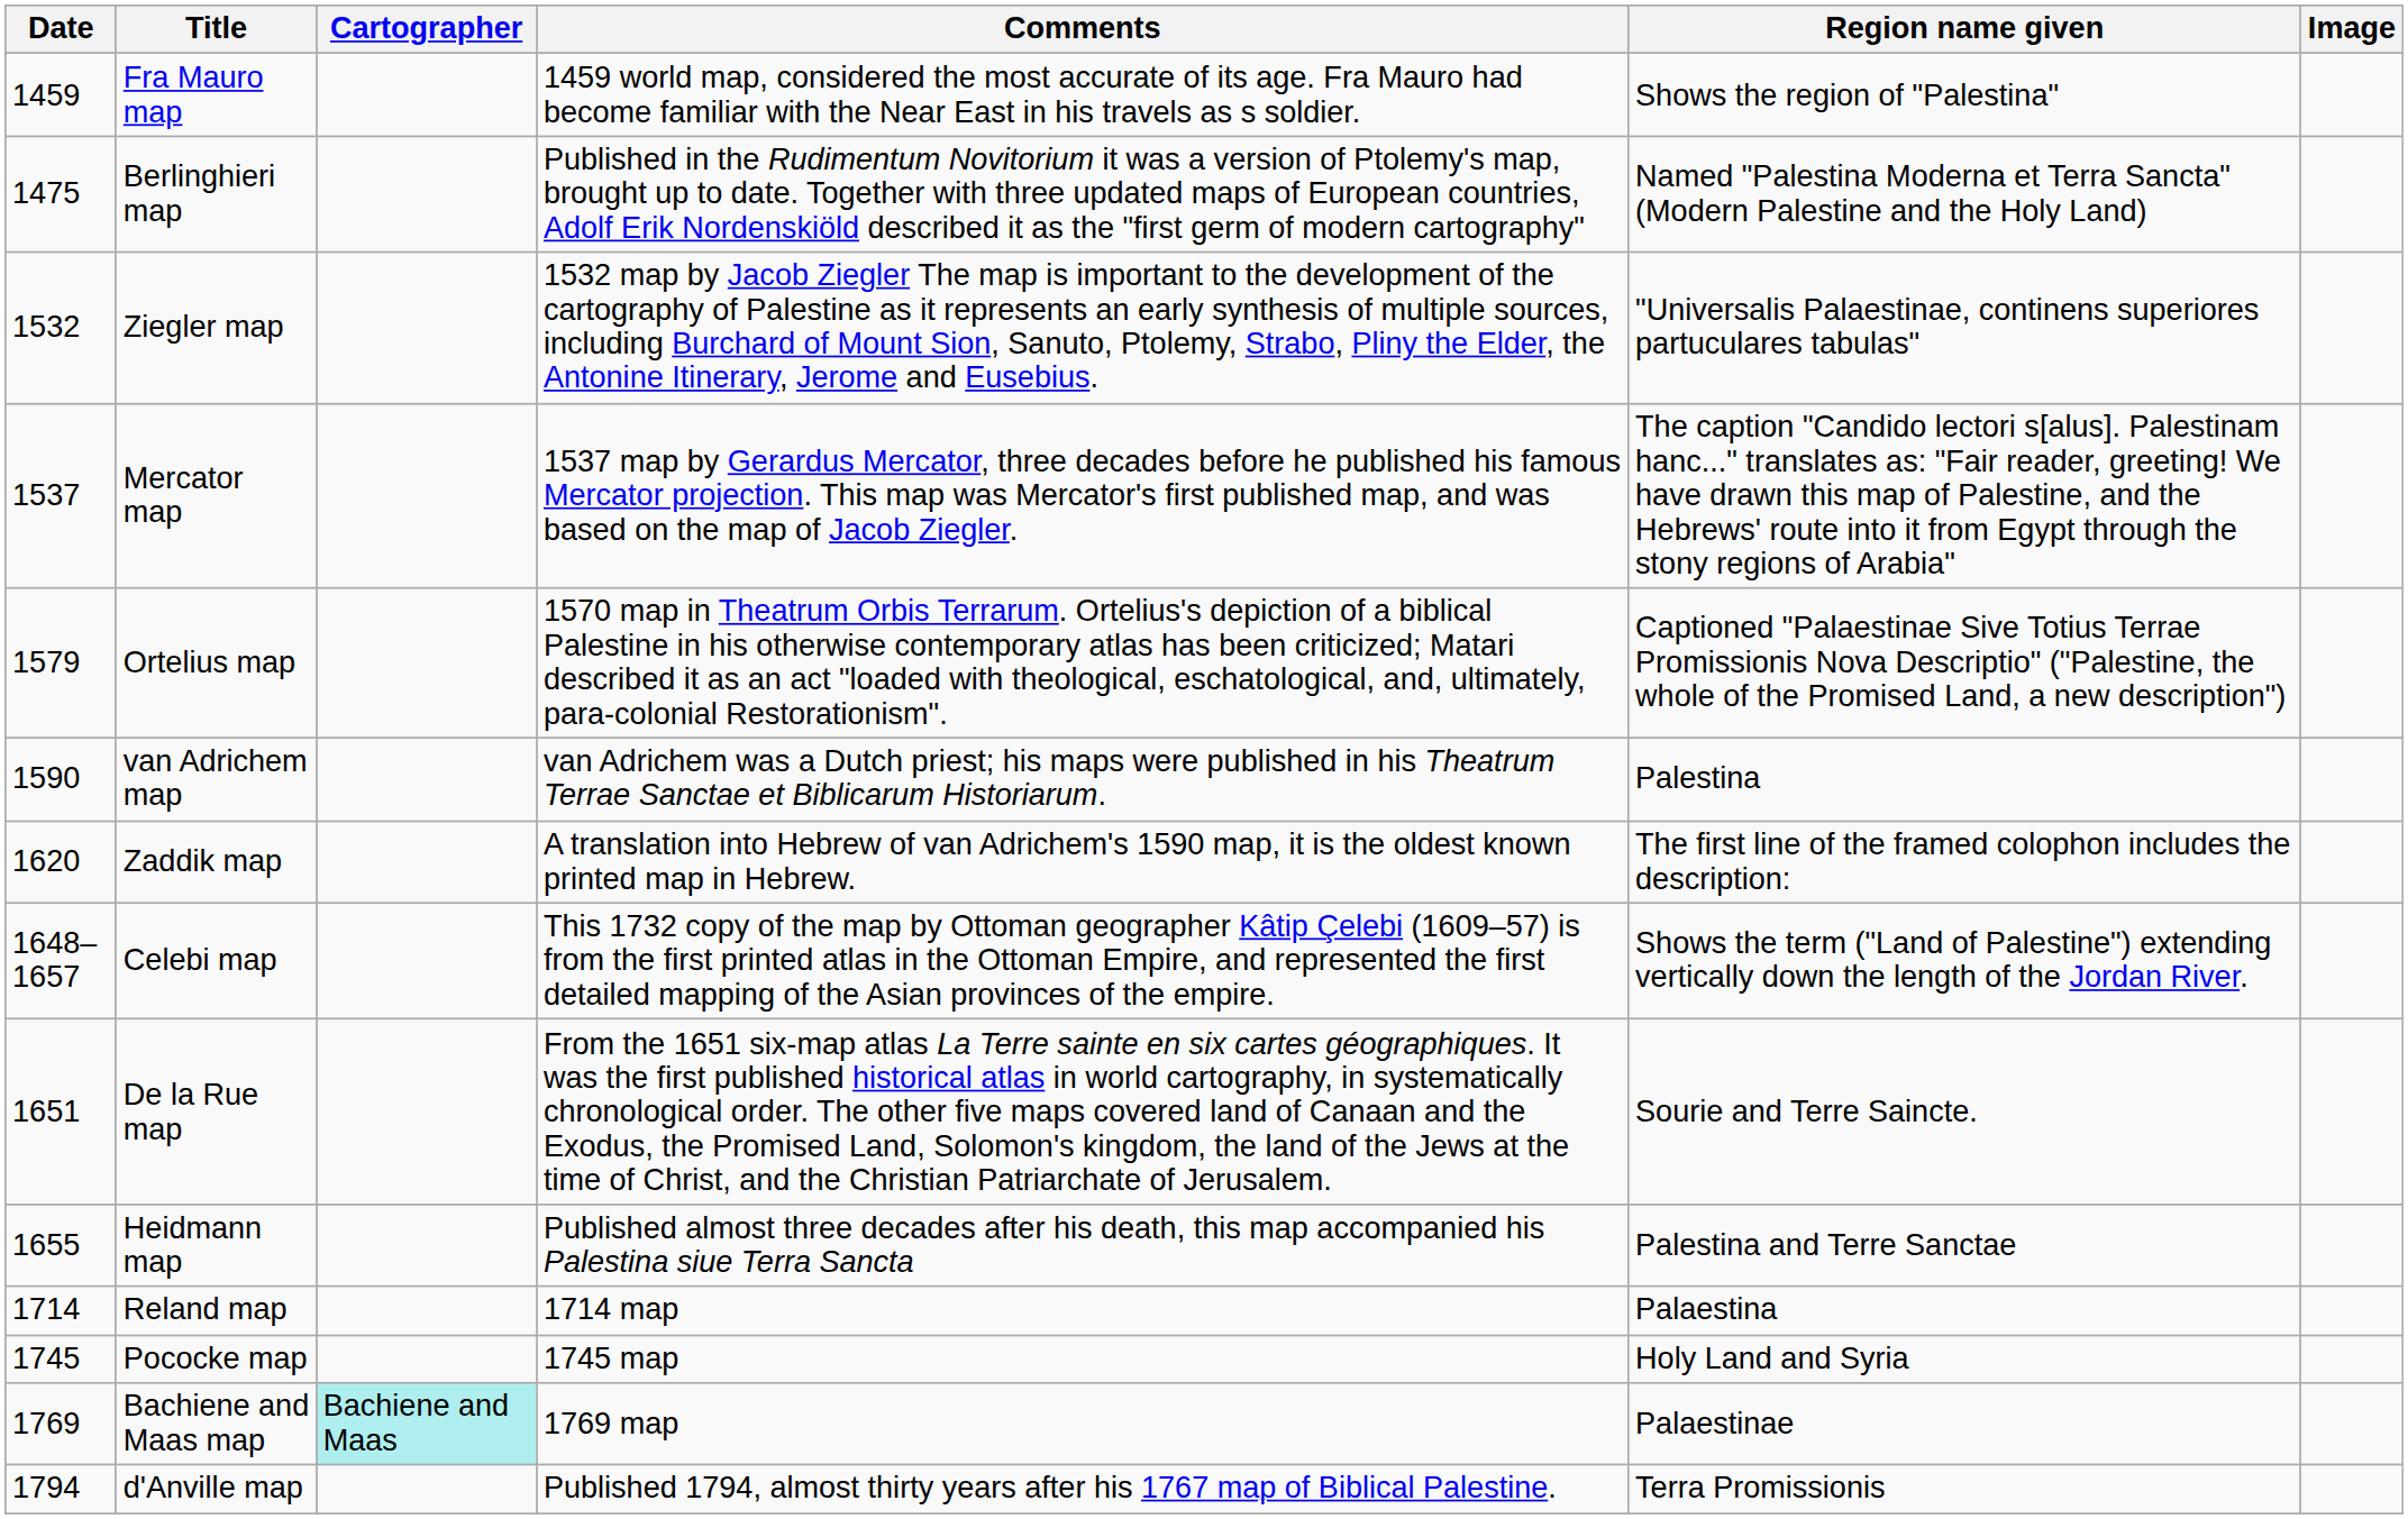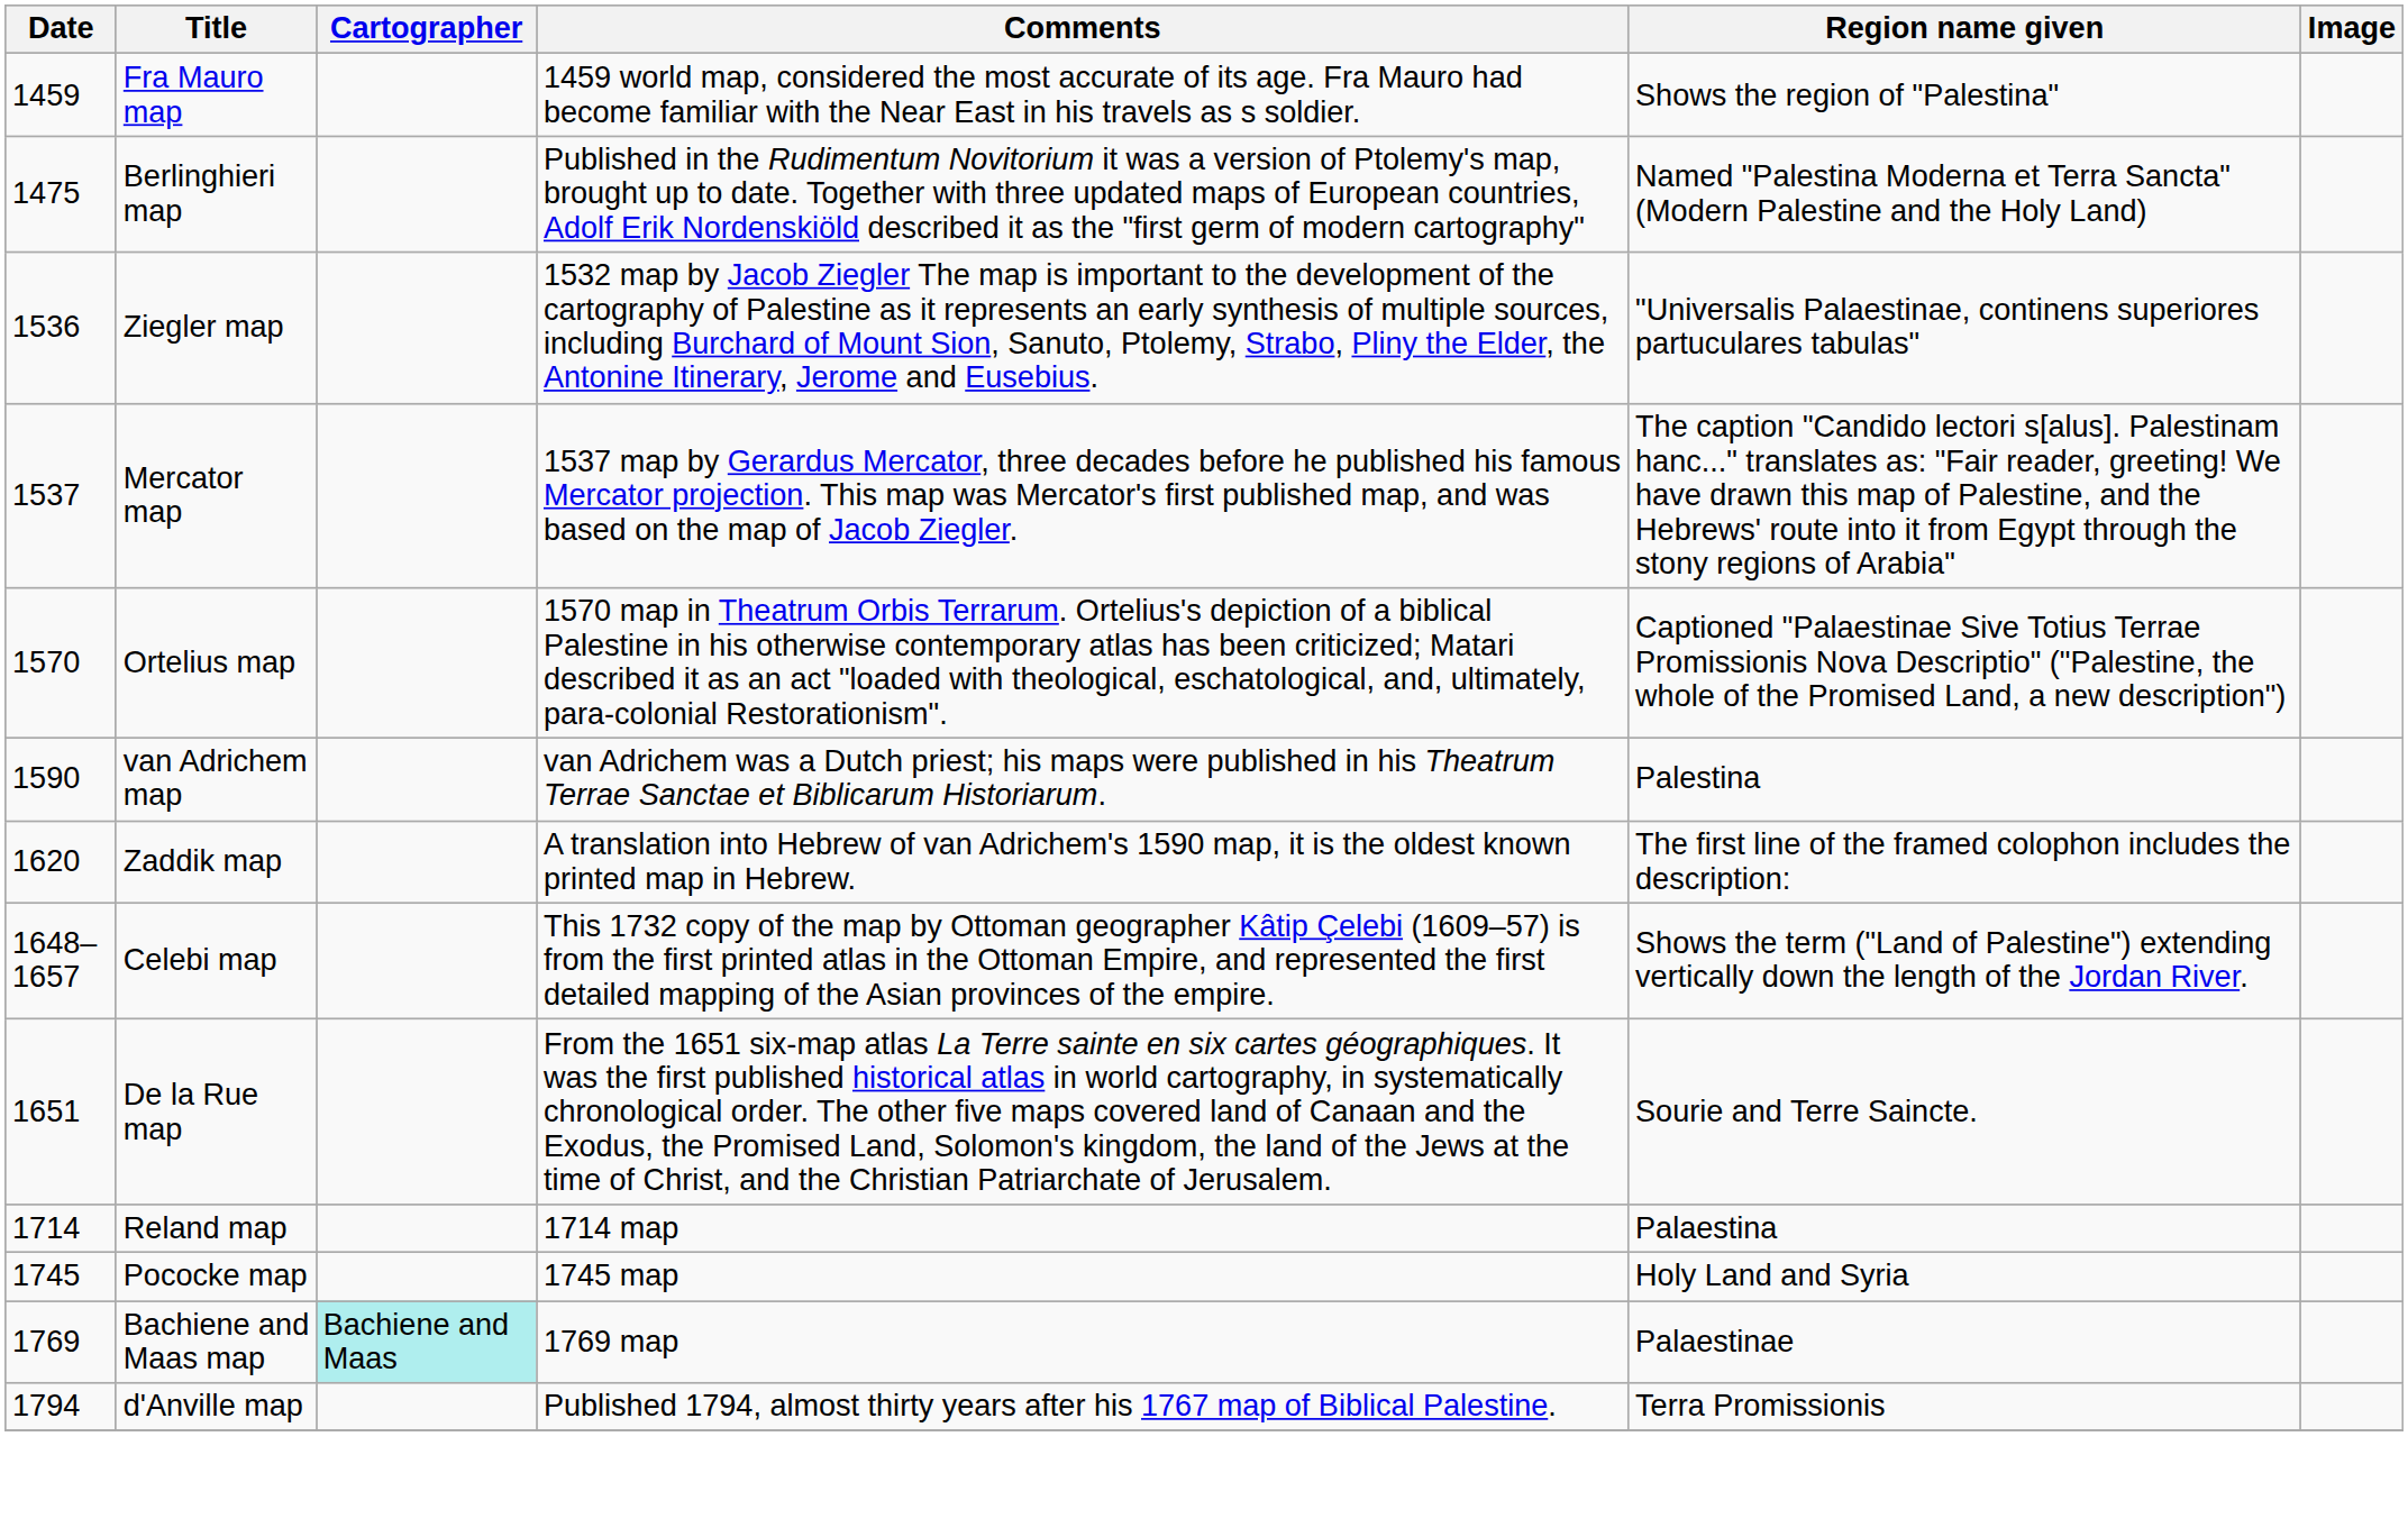 <table class="wikitable sortable" border="1" width="100%">
 <tr>
 <th>Date</th>
 <th>Title</th>
 <th><a href='#'>Cartographer</a></th>
 <th class=unsortable>Comments</th>
 <th class=unsortable>Region name given</th>
 <th class=unsortable>Image</th>
 </tr>
 <tr>
 <td>1459</td>
 <td><a href='#'>Fra Mauro map</a></td>
 <td></td>
 <td>1459 world map, considered the most accurate of its age. Fra Mauro had become familiar with the Near East in his travels as s soldier.</td>
 <td>Shows the region of "Palestina"</td>
 <td></td>
 </tr>
 <tr>
 <td>1475</td>
 <td>Berlinghieri map</td>
 <td></td>
 <td>Published in the <em>Rudimentum Novitorium</em> it was a version of Ptolemy's map, brought up to date. Together with three updated maps of European countries, <a href='#'>Adolf Erik Nordenskiöld</a> described it as the "first germ of modern cartography"</td>
 <td>Named "Palestina Moderna et Terra Sancta" (Modern Palestine and the Holy Land)</td>
 <td></td>
 </tr>
 <tr>
-<td>1532</td>
+<td>1536</td>
 <td>Ziegler map</td>
 <td></td>
 <td>1532 map by <a href='#'>Jacob Ziegler</a> The map is important to the development of the cartography of Palestine as it represents an early synthesis of multiple sources, including <a href='#'>Burchard of Mount Sion</a>, Sanuto, Ptolemy, <a href='#'>Strabo</a>, <a href='#'>Pliny the Elder</a>, the <a href='#'>Antonine Itinerary</a>, <a href='#'>Jerome</a> and <a href='#'>Eusebius</a>.</td>
 <td>"Universalis Palaestinae, continens superiores partuculares tabulas"</td>
 <td></td>
 </tr>
 <tr>
 <td>1537</td>
 <td>Mercator map</td>
 <td></td>
 <td>1537 map by <a href='#'>Gerardus Mercator</a>, three decades before he published his famous <a href='#'>Mercator projection</a>. This map was Mercator's first published map, and was based on the map of <a href='#'>Jacob Ziegler</a>.</td>
 <td>The caption "Candido lectori s[alus]. Palestinam hanc..." translates as: "Fair reader, greeting! We have drawn this map of Palestine, and the Hebrews' route into it from Egypt through the stony regions of Arabia"</td>
 <td></td>
 </tr>
 <tr>
-<td>1579</td>
+<td>1570</td>
 <td>Ortelius map</td>
 <td></td>
 <td>1570 map in <a href='#'>Theatrum Orbis Terrarum</a>.  Ortelius's depiction of a biblical Palestine in his otherwise contemporary atlas has been criticized; Matari described it as an act "loaded with theological, eschatological, and, ultimately, para-colonial Restorationism".</td>
 <td>Captioned "Palaestinae Sive Totius Terrae Promissionis Nova Descriptio" ("Palestine, the whole of the Promised Land, a new description")</td>
 <td></td>
 </tr>
 <tr>
 <td>1590</td>
 <td>van Adrichem map</td>
 <td></td>
 <td>van Adrichem was a Dutch priest; his maps were published in his <em>Theatrum Terrae Sanctae et Biblicarum Historiarum</em>. </td>
 <td>Palestina</td>
 <td></td>
 </tr>
 <tr>
 <td>1620</td>
 <td>Zaddik map</td>
 <td></td>
 <td>A translation into Hebrew of van Adrichem's 1590 map, it is the oldest known printed map in Hebrew.</td>
 <td>The first line of the framed colophon includes the description: </td>
 <td></td>
 </tr>
 <tr>
 <td>1648–1657</td>
 <td>Celebi map</td>
 <td></td>
 <td>This 1732 copy of the map by Ottoman geographer <a href='#'>Kâtip Çelebi</a> (1609–57) is from the first printed atlas in the Ottoman Empire, and represented the first detailed mapping of the Asian provinces of the empire.</td>
 <td>Shows the term  ("Land of Palestine") extending vertically down the length of the <a href='#'>Jordan River</a>.</td>
 <td></td>
 </tr>
 <tr>
 <td>1651</td>
 <td>De la Rue map</td>
 <td></td>
 <td>From the 1651 six-map atlas <em>La Terre sainte en six cartes géographiques</em>. It was the first published <a href='#'>historical atlas</a> in world cartography, in systematically chronological order. The other five maps covered land of Canaan and the Exodus, the Promised Land, Solomon's kingdom, the land of the Jews at the time of Christ, and the Christian Patriarchate of Jerusalem.</td>
 <td>Sourie and Terre Saincte.</td>
 <td></td>
 </tr>
 <tr>
-<td>1655</td>
-<td>Heidmann map</td>
-<td></td>
-<td>Published almost three decades after his death, this map accompanied his <em>Palestina siue Terra Sancta</em></td>
-<td>Palestina and Terre Sanctae</td>
-<td></td>
-</tr>
-<tr>
 <td>1714</td>
 <td>Reland map</td>
 <td></td>
 <td>1714 map</td>
 <td>Palaestina</td>
 <td></td>
 </tr>
 <tr>
 <td>1745</td>
 <td>Pococke map</td>
 <td></td>
 <td>1745 map</td>
 <td>Holy Land and Syria</td>
 <td></td>
 </tr>
 <tr>
 <td>1769</td>
 <td>Bachiene and Maas map</td>
 <td style="background: paleturquoise;">Bachiene and Maas</td>
 <td>1769 map</td>
 <td>Palaestinae</td>
 <td></td>
 </tr>
 <tr>
 <td>1794</td>
 <td>d'Anville map</td>
 <td></td>
 <td>Published 1794, almost thirty years after his <a href='#'>1767 map of Biblical Palestine</a>.</td>
 <td>Terra Promissionis</td>
 <td></td>
 </tr>
 <tr>
 </tr>
 </table>
